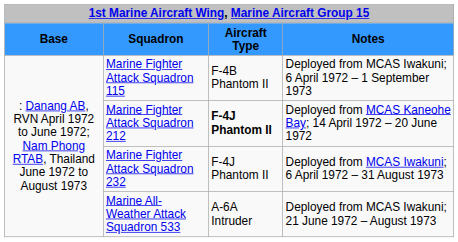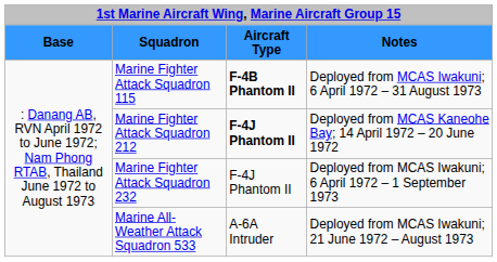 <table class="wikitable">
 <tr>
 <td colspan="4" bgcolor=silver align=center><strong><a href='#'>1st Marine Aircraft Wing</a>, <a href='#'>Marine Aircraft Group 15</a></strong></td>
 </tr>
 <tr style="background: #3399ff;">
 <td scope="col" style="width:250px;"align=center><span> <strong>Base</strong></span></td>
 <td scope="col" style="width:250px;"align=center><span> <strong>Squadron</strong></span></td>
 <td scope="col" style="width:140px;"align=center><span> <strong>Aircraft Type</strong></span></td>
 <td scope="col" style="width:500px;"align=center><span> <strong>Notes</strong></span></td>
 </tr>
 <tr>
 <td rowspan=5 align=center>: <a href='#'>Danang AB</a>, RVN April 1972 to June 1972; <a href='#'>Nam Phong RTAB</a>, Thailand June 1972 to August 1973</td>
 <td><a href='#'>Marine Fighter Attack Squadron 115</a></td>
-<td>F-4B Phantom II</td>
-<td>Deployed from MCAS Iwakuni; 6 April 1972 – 1 September 1973</td>
+<td><strong>F-4B Phantom II</strong></td>
+<td>Deployed from <a href='#'>MCAS Iwakuni</a>; 6 April 1972 – 31 August 1973</td>
 </tr>
 <tr>
 <td><a href='#'>Marine Fighter Attack Squadron 212</a></td>
 <td><strong>F-4J Phantom II</strong></td>
 <td>Deployed from <a href='#'>MCAS Kaneohe Bay</a>; 14 April 1972 – 20 June 1972</td>
 </tr>
 <tr>
 <td><a href='#'>Marine Fighter Attack Squadron 232</a></td>
 <td>F-4J Phantom II</td>
-<td>Deployed from <a href='#'>MCAS Iwakuni</a>; 6 April 1972 – 31 August 1973</td>
+<td>Deployed from MCAS Iwakuni; 6 April 1972 – 1 September 1973</td>
 </tr>
 <tr>
 <td><a href='#'>Marine All-Weather Attack Squadron 533</a></td>
 <td>A-6A Intruder</td>
 <td>Deployed from MCAS Iwakuni; 21 June 1972 – August 1973</td>
 </tr>
 </table>
